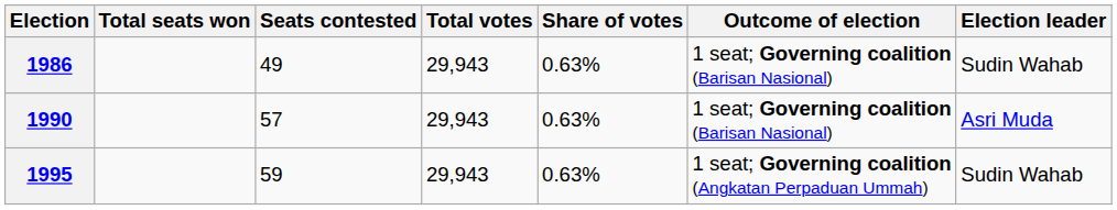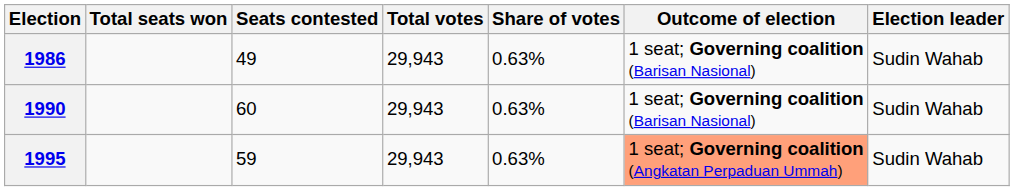 <table class="wikitable">
 <tr>
 <th>Election</th>
 <th>Total seats won</th>
 <th>Seats contested</th>
 <th>Total votes</th>
 <th>Share of votes</th>
 <th>Outcome of election</th>
 <th>Election leader</th>
 </tr>
 <tr>
 <th><a href='#'>1986</a></th>
 <td></td>
 <td>49</td>
 <td>29,943</td>
 <td>0.63%</td>
 <td>1 seat; <strong>Governing coalition</strong> <br> <small>(<a href='#'>Barisan Nasional</a>)</small></td>
 <td>Sudin Wahab</td>
 </tr>
 <tr>
 <th><a href='#'>1990</a></th>
 <td></td>
-<td>57</td>
+<td>60</td>
 <td>29,943</td>
 <td>0.63%</td>
 <td>1 seat; <strong>Governing coalition</strong> <br> <small>(<a href='#'>Barisan Nasional</a>)</small></td>
-<td><a href='#'>Asri Muda</a></td>
+<td>Sudin Wahab</td>
 </tr>
 <tr>
 <th><a href='#'>1995</a></th>
 <td></td>
 <td>59</td>
 <td>29,943</td>
 <td>0.63%</td>
-<td>1 seat; <strong>Governing coalition</strong> <br> <small>(<a href='#'>Angkatan Perpaduan Ummah</a>)</small></td>
+<td style="background: lightsalmon;">1 seat; <strong>Governing coalition</strong> <br> <small>(<a href='#'>Angkatan Perpaduan Ummah</a>)</small></td>
 <td>Sudin Wahab</td>
 </tr>
 </table>
